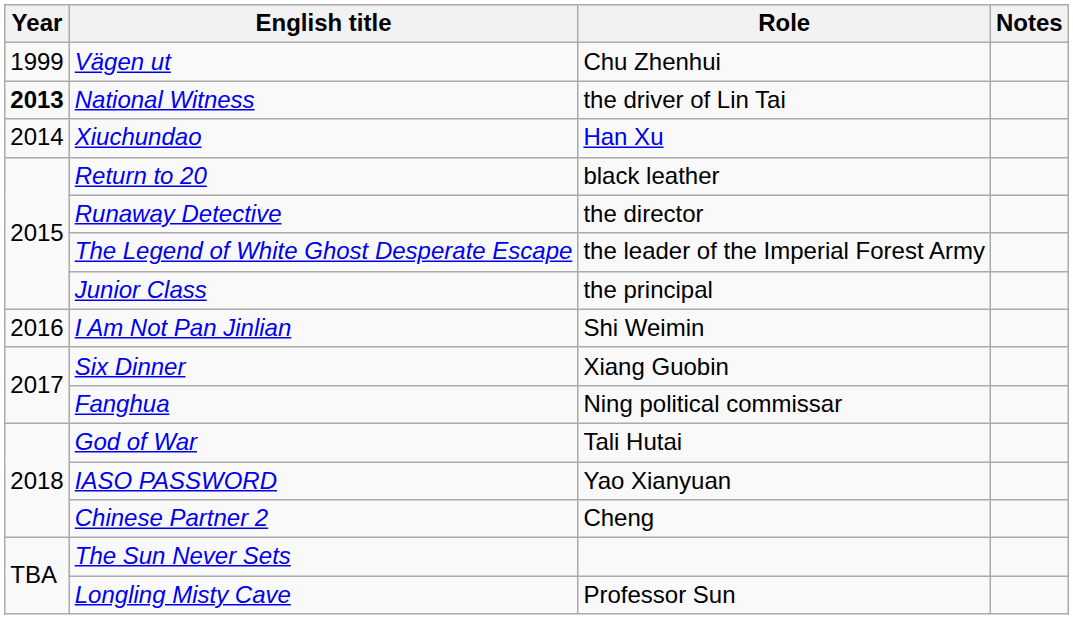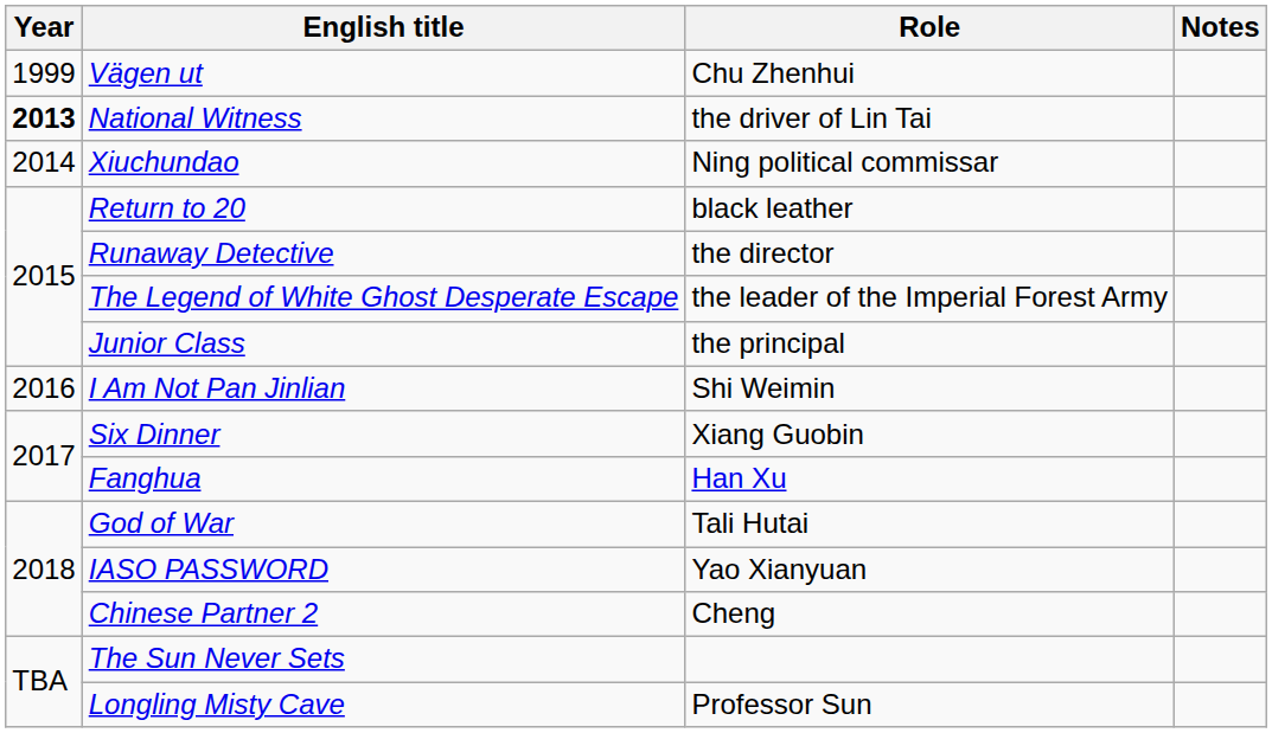 <table class="wikitable">
 <tr>
 <th>Year</th>
 <th>English title</th>
 <th>Role</th>
 <th>Notes</th>
 </tr>
 <tr>
 <td>1999</td>
 <td><em><a href='#'>Vägen ut</a></em></td>
 <td>Chu Zhenhui</td>
 <td></td>
 </tr>
 <tr>
 <td><strong>2013</strong></td>
 <td><em><a href='#'>National Witness</a></em></td>
 <td>the driver of Lin Tai</td>
 <td></td>
 </tr>
 <tr>
 <td>2014</td>
 <td><em><a href='#'>Xiuchundao</a></em></td>
-<td><a href='#'>Han Xu</a></td>
+<td>Ning political commissar</td>
 <td></td>
 </tr>
 <tr>
 <td rowspan=4>2015</td>
 <td><em><a href='#'>Return to 20</a></em></td>
 <td>black leather</td>
 <td></td>
 </tr>
 <tr>
 <td><em><a href='#'>Runaway Detective</a></em></td>
 <td>the director</td>
 <td></td>
 </tr>
 <tr>
 <td><em><a href='#'>The Legend of White Ghost Desperate Escape</a></em></td>
 <td>the leader of the Imperial Forest Army</td>
 <td></td>
 </tr>
 <tr>
 <td><em><a href='#'>Junior Class</a></em></td>
 <td>the principal</td>
 <td></td>
 </tr>
 <tr>
 <td>2016</td>
 <td><em><a href='#'>I Am Not Pan Jinlian </a></em></td>
 <td>Shi Weimin</td>
 <td></td>
 </tr>
 <tr>
 <td rowspan=2>2017</td>
 <td><em><a href='#'>Six Dinner</a></em></td>
 <td>Xiang Guobin</td>
 <td></td>
 </tr>
 <tr>
 <td><em><a href='#'>Fanghua</a></em></td>
-<td>Ning political commissar</td>
+<td><a href='#'>Han Xu</a></td>
 <td></td>
 </tr>
 <tr>
 <td rowspan=3>2018</td>
 <td><em><a href='#'>God of War</a></em></td>
 <td>Tali Hutai</td>
 <td></td>
 </tr>
 <tr>
 <td><em><a href='#'>IASO PASSWORD</a></em></td>
 <td>Yao Xianyuan</td>
 <td></td>
 </tr>
 <tr>
 <td><em><a href='#'>Chinese Partner 2</a></em></td>
 <td>Cheng</td>
 <td></td>
 </tr>
 <tr>
 <td rowspan=2>TBA</td>
 <td><em><a href='#'>The Sun Never Sets</a></em></td>
 <td></td>
 <td></td>
 </tr>
 <tr>
 <td><em><a href='#'>Longling Misty Cave</a></em></td>
 <td>Professor Sun</td>
 <td></td>
 </tr>
 </table>
